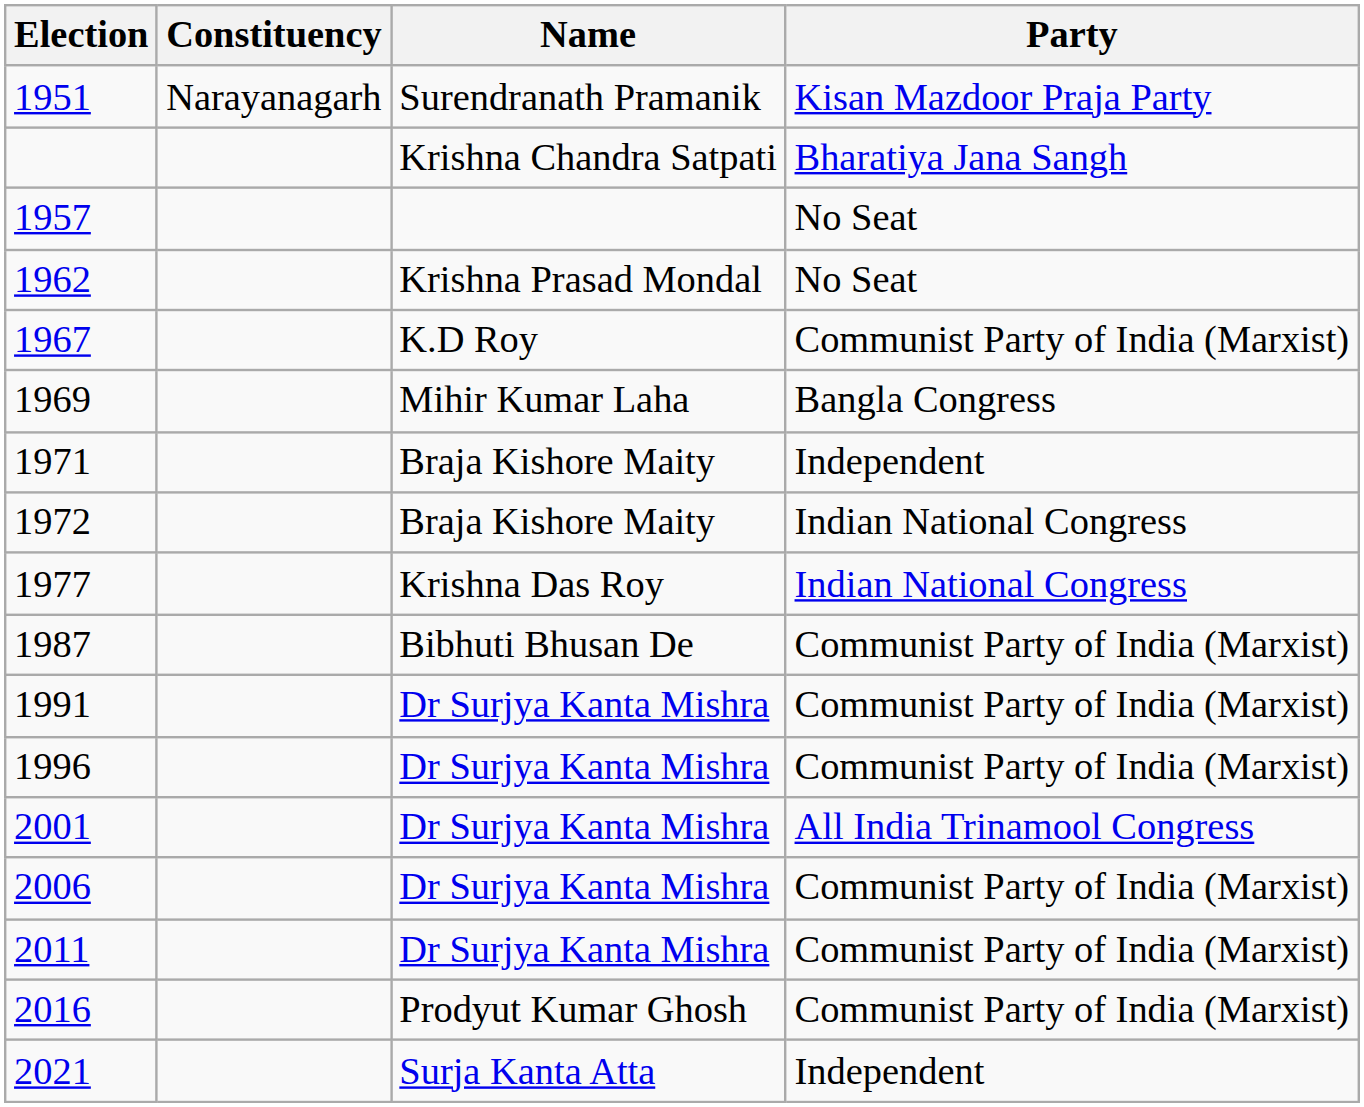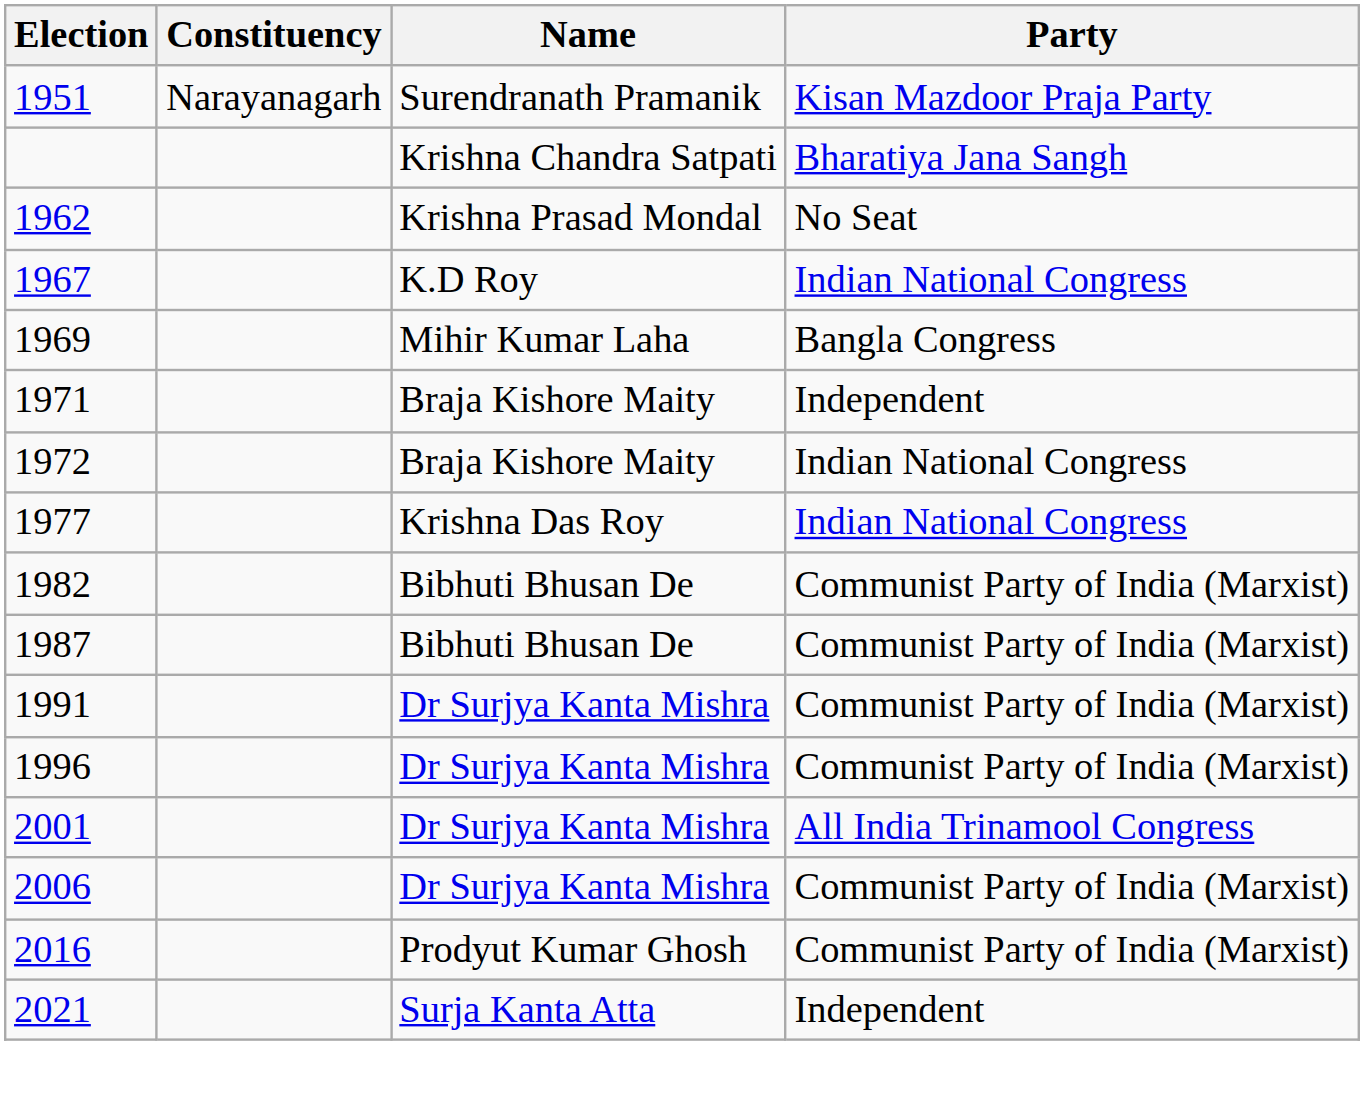 <table class="wikitable sortable">
 <tr>
 <th>Election</th>
 <th>Constituency</th>
 <th>Name</th>
 <th>Party</th>
 </tr>
 <tr>
 <td><a href='#'>1951</a></td>
 <td>Narayanagarh</td>
 <td>Surendranath Pramanik</td>
 <td><a href='#'>Kisan Mazdoor Praja Party</a></td>
 </tr>
 <tr>
 <td></td>
 <td></td>
 <td>Krishna Chandra Satpati</td>
 <td><a href='#'>Bharatiya Jana Sangh</a></td>
 </tr>
 <tr>
-<td><a href='#'>1957</a></td>
-<td></td>
-<td></td>
-<td>No Seat</td>
-</tr>
-<tr>
 <td><a href='#'>1962</a></td>
 <td></td>
 <td>Krishna Prasad Mondal</td>
 <td>No Seat</td>
 </tr>
 <tr>
 <td><a href='#'>1967</a></td>
 <td></td>
 <td>K.D Roy</td>
-<td>Communist Party of India (Marxist)</td>
+<td><a href='#'>Indian National Congress</a></td>
 </tr>
 <tr>
 <td>1969</td>
 <td></td>
 <td>Mihir Kumar Laha</td>
 <td>Bangla Congress</td>
 </tr>
 <tr>
 <td>1971</td>
 <td></td>
 <td>Braja Kishore Maity</td>
 <td>Independent</td>
 </tr>
 <tr>
 <td>1972</td>
 <td></td>
 <td>Braja Kishore Maity</td>
 <td>Indian National Congress </td>
 </tr>
 <tr>
 <td>1977</td>
 <td></td>
 <td>Krishna Das Roy</td>
 <td><a href='#'>Indian National Congress</a></td>
+</tr>
+<tr>
+<td>1982</td>
+<td></td>
+<td>Bibhuti Bhusan De</td>
+<td>Communist Party of India (Marxist)</td>
 </tr>
 <tr>
 <td>1987</td>
 <td></td>
 <td>Bibhuti Bhusan De</td>
 <td>Communist Party of India (Marxist)</td>
 </tr>
 <tr>
 <td>1991</td>
 <td></td>
 <td><a href='#'>Dr Surjya Kanta Mishra</a></td>
 <td>Communist Party of India (Marxist)</td>
 </tr>
 <tr>
 <td>1996</td>
 <td></td>
 <td Surjya Kanta Mishra><a href='#'>Dr Surjya Kanta Mishra</a></td>
 <td>Communist Party of India (Marxist)</td>
 </tr>
 <tr>
 <td><a href='#'>2001</a></td>
 <td></td>
 <td Surjya Kanta Mishra><a href='#'>Dr Surjya Kanta Mishra</a></td>
 <td><a href='#'>All India Trinamool Congress</a></td>
 </tr>
 <tr>
 <td><a href='#'>2006</a></td>
 <td></td>
 <td Surjya Kanta Mishra><a href='#'>Dr Surjya Kanta Mishra</a></td>
 <td>Communist Party of India (Marxist)</td>
 </tr>
 <tr>
-<td><a href='#'>2011</a></td>
-<td></td>
-<td Surjya Kanta Mishra><a href='#'>Dr Surjya Kanta Mishra</a></td>
-<td>Communist Party of India (Marxist)</td>
-</tr>
-<tr>
 <td><a href='#'>2016</a></td>
 <td></td>
 <td>Prodyut Kumar Ghosh</td>
 <td>Communist Party of India (Marxist)</td>
 </tr>
 <tr>
 <td><a href='#'>2021</a></td>
 <td></td>
 <td><a href='#'>Surja Kanta Atta</a></td>
 <td>Independent</td>
 </tr>
 </table>
